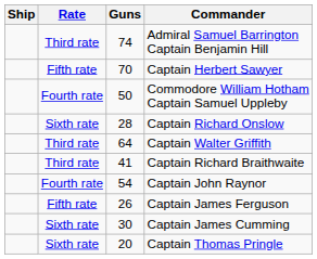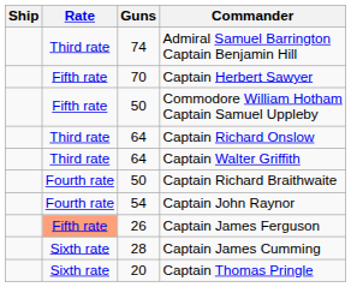 <table class="wikitable" border="1">
 <tr>
 <th>Ship</th>
 <th><a href='#'>Rate</a></th>
 <th>Guns</th>
 <th>Commander</th>
 </tr>
 <tr>
 <td></td>
 <td align= center><a href='#'>Third rate</a></td>
 <td align= center>74</td>
 <td>Admiral <a href='#'>Samuel Barrington</a><br>Captain Benjamin Hill</td>
 </tr>
 <tr>
 <td></td>
 <td align= center><a href='#'>Fifth rate</a></td>
 <td align= center>70</td>
 <td>Captain <a href='#'>Herbert Sawyer</a></td>
 </tr>
 <tr>
 <td></td>
-<td align= center><a href='#'>Fourth rate</a></td>
+<td align= center><a href='#'>Fifth rate</a></td>
 <td align= center>50</td>
 <td>Commodore <a href='#'>William Hotham</a><br>Captain Samuel Uppleby</td>
 </tr>
 <tr>
 <td></td>
-<td align= center><a href='#'>Sixth rate</a></td>
-<td align= center>28</td>
+<td align= center><a href='#'>Third rate</a></td>
+<td align= center>64</td>
 <td>Captain <a href='#'>Richard Onslow</a></td>
 </tr>
 <tr>
 <td></td>
 <td align= center><a href='#'>Third rate</a></td>
 <td align= center>64</td>
 <td>Captain <a href='#'>Walter Griffith</a></td>
 </tr>
 <tr>
 <td></td>
-<td align= center><a href='#'>Third rate</a></td>
-<td align= center>41</td>
+<td align= center><a href='#'>Fourth rate</a></td>
+<td align= center>50</td>
 <td>Captain Richard Braithwaite</td>
 </tr>
 <tr>
 <td></td>
 <td align= center><a href='#'>Fourth rate</a></td>
 <td align= center>54</td>
 <td>Captain John Raynor</td>
 </tr>
 <tr>
 <td></td>
-<td align= center><a href='#'>Fifth rate</a></td>
+<td align= center style="background: lightsalmon;"><a href='#'>Fifth rate</a></td>
 <td align= center>26</td>
 <td>Captain James Ferguson</td>
 </tr>
 <tr>
 <td></td>
 <td align= center><a href='#'>Sixth rate</a></td>
-<td align= center>30</td>
+<td align= center>28</td>
 <td>Captain James Cumming</td>
 </tr>
 <tr>
 <td></td>
 <td align= center><a href='#'>Sixth rate</a></td>
 <td align= center>20</td>
 <td>Captain <a href='#'>Thomas Pringle</a></td>
 </tr>
 </table>
